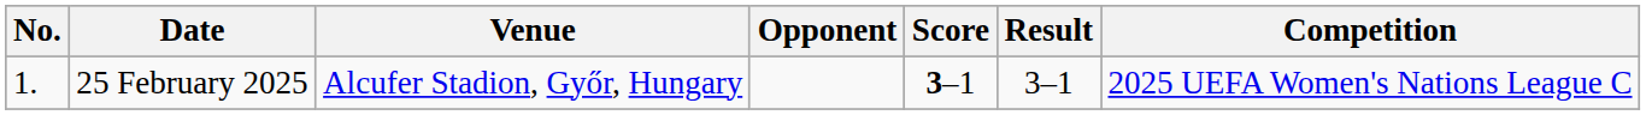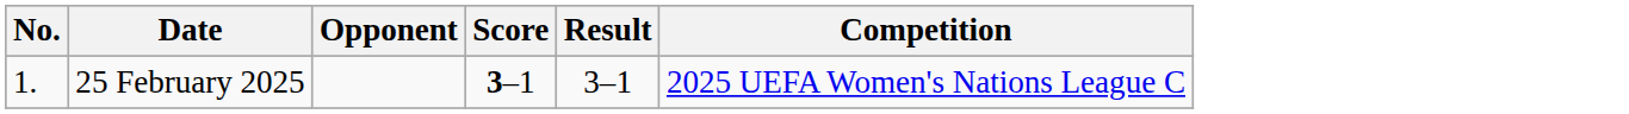 <table class="wikitable">
 <tr>
 <th>No.</th>
 <th>Date</th>
-<th>Venue</th>
 <th>Opponent</th>
 <th>Score</th>
 <th>Result</th>
 <th>Competition</th>
 </tr>
 <tr>
 <td>1.</td>
 <td>25 February 2025</td>
-<td><a href='#'>Alcufer Stadion</a>, <a href='#'>Győr</a>, <a href='#'>Hungary</a></td>
 <td></td>
 <td align=center><strong>3</strong>–1</td>
 <td align=center>3–1</td>
 <td><a href='#'>2025 UEFA Women's Nations League C</a></td>
 </tr>
 </table>
